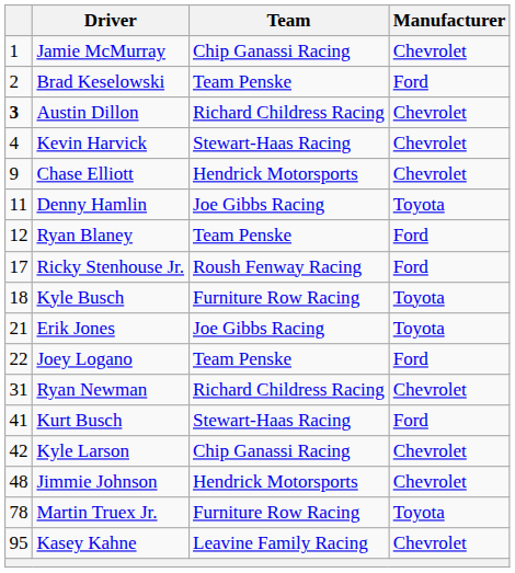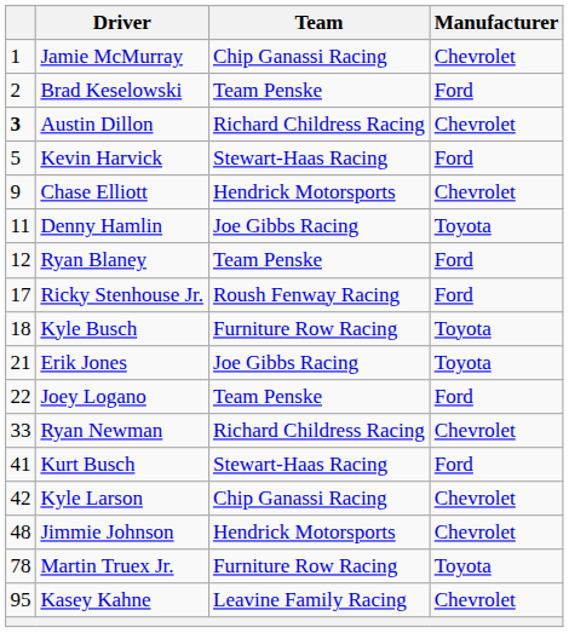 <table class="wikitable" style="font-size:95%">
 <tr>
 <th></th>
 <th>Driver</th>
 <th>Team</th>
 <th>Manufacturer</th>
 </tr>
 <tr>
 <td>1</td>
 <td><a href='#'>Jamie McMurray</a></td>
 <td><a href='#'>Chip Ganassi Racing</a></td>
 <td><a href='#'>Chevrolet</a></td>
 </tr>
 <tr>
 <td>2</td>
 <td><a href='#'>Brad Keselowski</a></td>
 <td><a href='#'>Team Penske</a></td>
 <td><a href='#'>Ford</a></td>
 </tr>
 <tr>
 <td><strong>3</strong></td>
 <td><a href='#'>Austin Dillon</a></td>
 <td><a href='#'>Richard Childress Racing</a></td>
 <td><a href='#'>Chevrolet</a></td>
 </tr>
 <tr>
-<td>4</td>
+<td>5</td>
 <td><a href='#'>Kevin Harvick</a></td>
 <td><a href='#'>Stewart-Haas Racing</a></td>
-<td><a href='#'>Chevrolet</a></td>
+<td><a href='#'>Ford</a></td>
 </tr>
 <tr>
 <td>9</td>
 <td><a href='#'>Chase Elliott</a></td>
 <td><a href='#'>Hendrick Motorsports</a></td>
 <td><a href='#'>Chevrolet</a></td>
 </tr>
 <tr>
 <td>11</td>
 <td><a href='#'>Denny Hamlin</a></td>
 <td><a href='#'>Joe Gibbs Racing</a></td>
 <td><a href='#'>Toyota</a></td>
 </tr>
 <tr>
 <td>12</td>
 <td><a href='#'>Ryan Blaney</a></td>
 <td><a href='#'>Team Penske</a></td>
 <td><a href='#'>Ford</a></td>
 </tr>
 <tr>
 <td>17</td>
 <td><a href='#'>Ricky Stenhouse Jr.</a></td>
 <td><a href='#'>Roush Fenway Racing</a></td>
 <td><a href='#'>Ford</a></td>
 </tr>
 <tr>
 <td>18</td>
 <td><a href='#'>Kyle Busch</a></td>
 <td><a href='#'>Furniture Row Racing</a></td>
 <td><a href='#'>Toyota</a></td>
 </tr>
 <tr>
 <td>21</td>
 <td><a href='#'>Erik Jones</a></td>
 <td><a href='#'>Joe Gibbs Racing</a></td>
 <td><a href='#'>Toyota</a></td>
 </tr>
 <tr>
 <td>22</td>
 <td><a href='#'>Joey Logano</a></td>
 <td><a href='#'>Team Penske</a></td>
 <td><a href='#'>Ford</a></td>
 </tr>
 <tr>
-<td>31</td>
+<td>33</td>
 <td><a href='#'>Ryan Newman</a></td>
 <td><a href='#'>Richard Childress Racing</a></td>
 <td><a href='#'>Chevrolet</a></td>
 </tr>
 <tr>
 <td>41</td>
 <td><a href='#'>Kurt Busch</a></td>
 <td><a href='#'>Stewart-Haas Racing</a></td>
 <td><a href='#'>Ford</a></td>
 </tr>
 <tr>
 <td>42</td>
 <td><a href='#'>Kyle Larson</a></td>
 <td><a href='#'>Chip Ganassi Racing</a></td>
 <td><a href='#'>Chevrolet</a></td>
 </tr>
 <tr>
 <td>48</td>
 <td><a href='#'>Jimmie Johnson</a></td>
 <td><a href='#'>Hendrick Motorsports</a></td>
 <td><a href='#'>Chevrolet</a></td>
 </tr>
 <tr>
 <td>78</td>
 <td><a href='#'>Martin Truex Jr.</a></td>
 <td><a href='#'>Furniture Row Racing</a></td>
 <td><a href='#'>Toyota</a></td>
 </tr>
 <tr>
 <td>95</td>
 <td><a href='#'>Kasey Kahne</a></td>
 <td><a href='#'>Leavine Family Racing</a></td>
 <td><a href='#'>Chevrolet</a></td>
 </tr>
 <tr>
 <th colspan="5"></th>
 </tr>
 </table>
